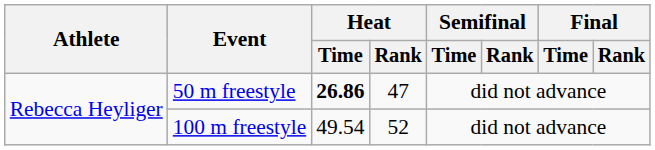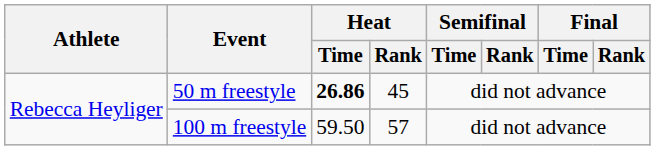 <table class=wikitable style="font-size:90%">
 <tr>
 <th rowspan="2">Athlete</th>
 <th rowspan="2">Event</th>
 <th colspan="2">Heat</th>
 <th colspan="2">Semifinal</th>
 <th colspan="2">Final</th>
 </tr>
 <tr style="font-size:95%">
 <th>Time</th>
 <th>Rank</th>
 <th>Time</th>
 <th>Rank</th>
 <th>Time</th>
 <th>Rank</th>
 </tr>
 <tr align=center>
 <td align=left rowspan=2><a href='#'>Rebecca Heyliger</a></td>
 <td align=left><a href='#'>50 m freestyle</a></td>
 <td><strong>26.86</strong></td>
-<td>47</td>
+<td>45</td>
 <td colspan=4>did not advance</td>
 </tr>
 <tr align=center>
 <td align=left><a href='#'>100 m freestyle</a></td>
-<td>49.54</td>
-<td>52</td>
+<td>59.50</td>
+<td>57</td>
 <td colspan=4>did not advance</td>
 </tr>
 </table>
